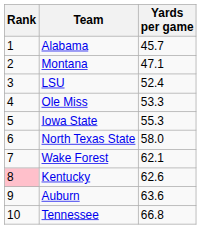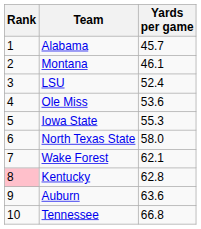 <table class="wikitable sortable">
 <tr>
 <th>Rank</th>
 <th>Team</th>
 <th>Yards<br>per game</th>
 </tr>
 <tr>
 <td>1</td>
 <td><a href='#'>Alabama</a></td>
 <td>45.7</td>
 </tr>
 <tr>
 <td>2</td>
 <td><a href='#'>Montana</a></td>
-<td>47.1</td>
+<td>46.1</td>
 </tr>
 <tr>
 <td>3</td>
 <td><a href='#'>LSU</a></td>
 <td>52.4</td>
 </tr>
 <tr>
 <td>4</td>
 <td><a href='#'>Ole Miss</a></td>
-<td>53.3</td>
+<td>53.6</td>
 </tr>
 <tr>
 <td>5</td>
 <td><a href='#'>Iowa State</a></td>
 <td>55.3</td>
 </tr>
 <tr>
 <td>6</td>
 <td><a href='#'>North Texas State</a></td>
 <td>58.0</td>
 </tr>
 <tr>
 <td>7</td>
 <td><a href='#'>Wake Forest</a></td>
 <td>62.1</td>
 </tr>
 <tr>
 <td style="background: pink;">8</td>
 <td><a href='#'>Kentucky</a></td>
-<td>62.6</td>
+<td>62.8</td>
 </tr>
 <tr>
 <td>9</td>
 <td><a href='#'>Auburn</a></td>
 <td>63.6</td>
 </tr>
 <tr>
 <td>10</td>
 <td><a href='#'>Tennessee</a></td>
 <td>66.8</td>
 </tr>
 </table>
